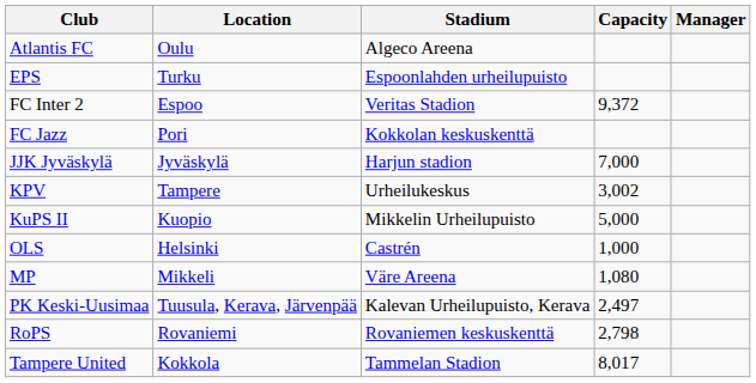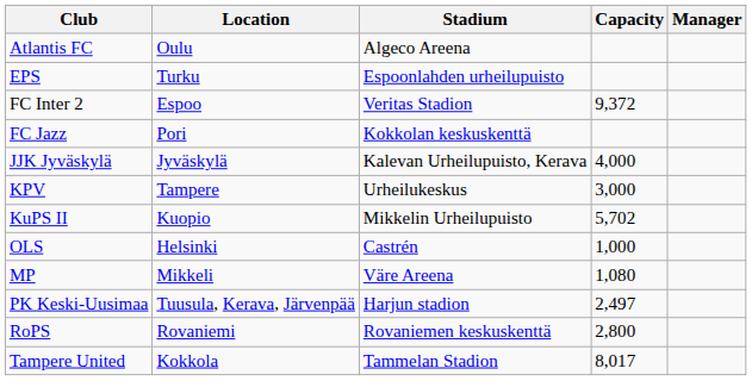 <table class="wikitable sortable">
 <tr>
 <th>Club</th>
 <th>Location</th>
 <th>Stadium</th>
 <th>Capacity</th>
 <th>Manager</th>
 </tr>
 <tr --->
 <td><a href='#'>Atlantis FC</a></td>
 <td><a href='#'>Oulu</a></td>
 <td>Algeco Areena</td>
 <td></td>
 <td> </td>
 </tr>
 <tr --->
 <td><a href='#'>EPS</a></td>
 <td><a href='#'>Turku</a></td>
 <td><a href='#'>Espoonlahden urheilupuisto</a></td>
 <td></td>
 <td> </td>
 </tr>
 <tr --->
 <td>FC Inter 2</td>
 <td><a href='#'>Espoo</a></td>
 <td><a href='#'>Veritas Stadion</a></td>
 <td>9,372</td>
 <td> </td>
 </tr>
 <tr --->
 <td><a href='#'>FC Jazz</a></td>
 <td><a href='#'>Pori</a></td>
 <td><a href='#'>Kokkolan keskuskenttä</a></td>
 <td></td>
 <td> </td>
 </tr>
 <tr --->
 <td><a href='#'>JJK Jyväskylä</a></td>
 <td><a href='#'>Jyväskylä</a></td>
-<td><a href='#'>Harjun stadion</a></td>
-<td>7,000</td>
+<td>Kalevan Urheilupuisto, Kerava</td>
+<td>4,000</td>
 <td> </td>
 </tr>
 <tr --->
 <td><a href='#'>KPV</a></td>
 <td><a href='#'>Tampere</a></td>
 <td>Urheilukeskus</td>
-<td>3,002</td>
+<td>3,000</td>
 <td> </td>
 </tr>
 <tr --->
 <td><a href='#'>KuPS II</a></td>
 <td><a href='#'>Kuopio</a></td>
 <td>Mikkelin Urheilupuisto</td>
-<td>5,000</td>
+<td>5,702</td>
 <td> </td>
 </tr>
 <tr --->
 <td><a href='#'>OLS</a></td>
 <td><a href='#'>Helsinki</a></td>
 <td><a href='#'>Castrén</a></td>
 <td>1,000</td>
 <td> </td>
 </tr>
 <tr --->
 <td><a href='#'>MP</a></td>
 <td><a href='#'>Mikkeli</a></td>
 <td><a href='#'>Väre Areena</a></td>
 <td>1,080</td>
 <td> </td>
 </tr>
 <tr --->
 <td><a href='#'>PK Keski-Uusimaa</a></td>
 <td><a href='#'>Tuusula</a>, <a href='#'>Kerava</a>, <a href='#'>Järvenpää</a></td>
-<td>Kalevan Urheilupuisto, Kerava</td>
+<td><a href='#'>Harjun stadion</a></td>
 <td>2,497</td>
 <td> </td>
 </tr>
 <tr --->
 <td><a href='#'>RoPS</a></td>
 <td><a href='#'>Rovaniemi</a></td>
 <td><a href='#'>Rovaniemen keskuskenttä</a></td>
-<td>2,798</td>
+<td>2,800</td>
 <td> </td>
 </tr>
 <tr --->
 <td><a href='#'>Tampere United</a></td>
 <td><a href='#'>Kokkola</a></td>
 <td><a href='#'>Tammelan Stadion</a></td>
 <td>8,017</td>
 <td> </td>
 </tr>
 </table>
